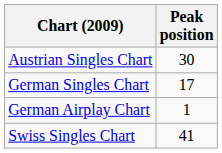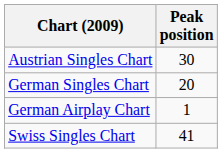 <table class="wikitable sortable">
 <tr>
 <th>Chart (2009)</th>
 <th>Peak<br>position</th>
 </tr>
 <tr>
 <td><a href='#'>Austrian Singles Chart</a></td>
 <td align="center">30</td>
 </tr>
 <tr>
 <td><a href='#'>German Singles Chart</a></td>
-<td align="center">17</td>
+<td align="center">20</td>
 </tr>
 <tr>
 <td><a href='#'>German Airplay Chart</a></td>
 <td align="center">1</td>
 </tr>
 <tr>
 <td><a href='#'>Swiss Singles Chart</a></td>
 <td align="center">41</td>
 </tr>
 </table>
